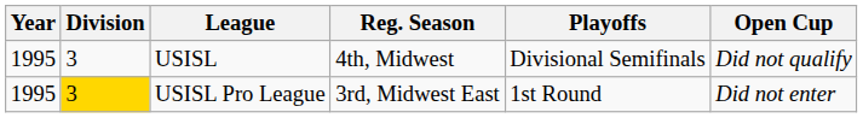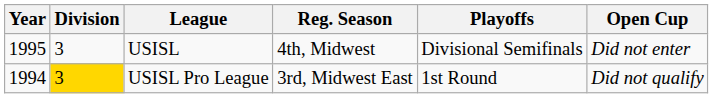 <table class="wikitable">
 <tr>
 <th>Year</th>
 <th>Division</th>
 <th>League</th>
 <th>Reg. Season</th>
 <th>Playoffs</th>
 <th>Open Cup</th>
 </tr>
 <tr>
 <td>1995</td>
 <td>3</td>
 <td>USISL</td>
 <td>4th, Midwest</td>
 <td>Divisional Semifinals</td>
-<td><em>Did not qualify</em></td>
+<td><em>Did not enter</em></td>
 </tr>
 <tr>
-<td>1995</td>
+<td>1994</td>
 <td style="background: gold;">3</td>
 <td>USISL Pro League</td>
 <td>3rd, Midwest East</td>
 <td>1st Round</td>
-<td><em>Did not enter</em></td>
+<td><em>Did not qualify</em></td>
 </tr>
 </table>
